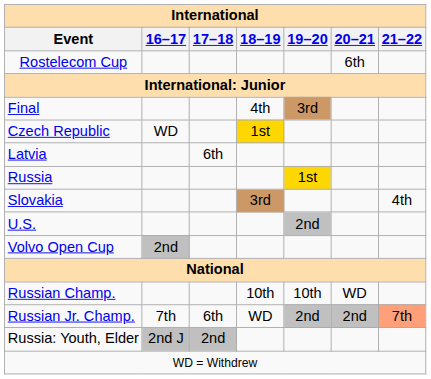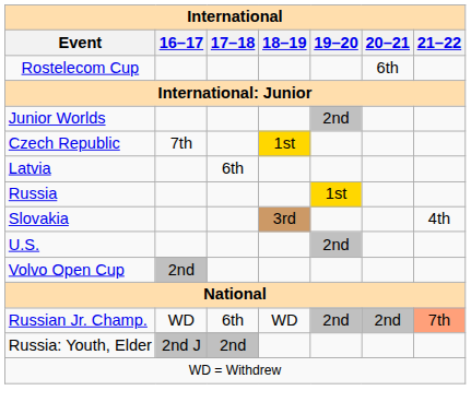 <table class="wikitable" style="text-align:center">
 <tr>
 <th style="background-color: #ffdead; " colspan=7 align=center>International</th>
 </tr>
 <tr>
 <th>Event</th>
 <th><a href='#'>16–17</a></th>
 <th><a href='#'>17–18</a></th>
 <th><a href='#'>18–19</a></th>
 <th><a href='#'>19–20</a></th>
 <th><a href='#'>20–21</a></th>
 <th><a href='#'>21–22</a></th>
 </tr>
 <tr>
 <td align-left> <a href='#'>Rostelecom Cup</a></td>
 <td></td>
 <td></td>
 <td></td>
 <td></td>
 <td>6th</td>
 <td></td>
 </tr>
 <tr>
 <th style="background-color: #ffdead; " colspan=7 align=center>International: Junior </th>
 </tr>
 <tr>
-<td align=left> <a href='#'>Final</a></td>
+<td align=left><a href='#'>Junior Worlds</a></td>
 <td></td>
 <td></td>
-<td>4th</td>
-<td bgcolor=cc9966>3rd</td>
+<td></td>
+<td bgcolor=silver>2nd</td>
 <td></td>
 <td></td>
 </tr>
 <tr>
 <td align=left> <a href='#'>Czech Republic</a></td>
-<td>WD</td>
+<td>7th</td>
 <td></td>
 <td bgcolor=gold>1st</td>
 <td></td>
 <td></td>
 <td></td>
 </tr>
 <tr>
 <td align=left> <a href='#'>Latvia</a></td>
 <td></td>
 <td>6th</td>
 <td></td>
 <td></td>
 <td></td>
 <td></td>
 </tr>
 <tr>
 <td align=left> <a href='#'>Russia</a></td>
 <td></td>
 <td></td>
 <td></td>
 <td bgcolor=gold>1st</td>
 <td></td>
 <td></td>
 </tr>
 <tr>
 <td align=left> <a href='#'>Slovakia</a></td>
 <td></td>
 <td></td>
 <td bgcolor=cc9966>3rd</td>
 <td></td>
 <td></td>
 <td>4th</td>
 </tr>
 <tr>
 <td align=left> <a href='#'>U.S.</a></td>
 <td></td>
 <td></td>
 <td></td>
 <td bgcolor=silver>2nd</td>
 <td></td>
 <td></td>
 </tr>
 <tr>
 <td align=left><a href='#'>Volvo Open Cup</a></td>
 <td bgcolor=silver>2nd</td>
 <td></td>
 <td></td>
 <td></td>
 <td></td>
 <td></td>
 </tr>
 <tr>
 <th style="background-color: #ffdead; " colspan=7 align=center>National</th>
 </tr>
 <tr>
-<td align=left><a href='#'>Russian Champ.</a></td>
-<td></td>
-<td></td>
-<td>10th</td>
-<td>10th</td>
+<td align=left><a href='#'>Russian Jr. Champ.</a></td>
 <td>WD</td>
-<td></td>
-</tr>
-<tr>
-<td align=left><a href='#'>Russian Jr. Champ.</a></td>
-<td>7th</td>
 <td>6th</td>
 <td>WD</td>
 <td bgcolor=silver>2nd</td>
 <td bgcolor=silver>2nd</td>
 <td style="background: lightsalmon;">7th</td>
 </tr>
 <tr>
 <td align=left>Russia: Youth, Elder</td>
 <td bgcolor=silver>2nd J</td>
 <td bgcolor=silver>2nd</td>
 <td></td>
 <td></td>
 <td></td>
 <td></td>
 </tr>
 <tr>
 <td colspan=7 align=center><small> WD = Withdrew </small></td>
 </tr>
 </table>
